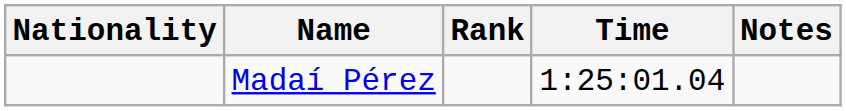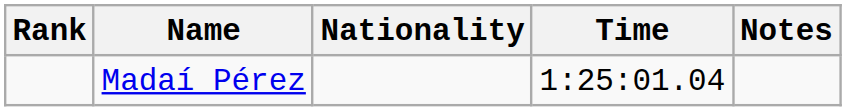 <table class="wikitable sortable" style="text-align:center">
 <tr>
+<th>Rank</th>
+<th>Name</th>
 <th>Nationality</th>
-<th>Name</th>
-<th>Rank</th>
 <th>Time</th>
 <th>Notes</th>
 </tr>
 <tr>
+<td align=center></td>
+<td align=left><a href='#'>Madaí Pérez</a></td>
 <td align=left></td>
-<td align=left><a href='#'>Madaí Pérez</a></td>
-<td align=center></td>
 <td>1:25:01.04</td>
 <td></td>
 </tr>
 </table>
